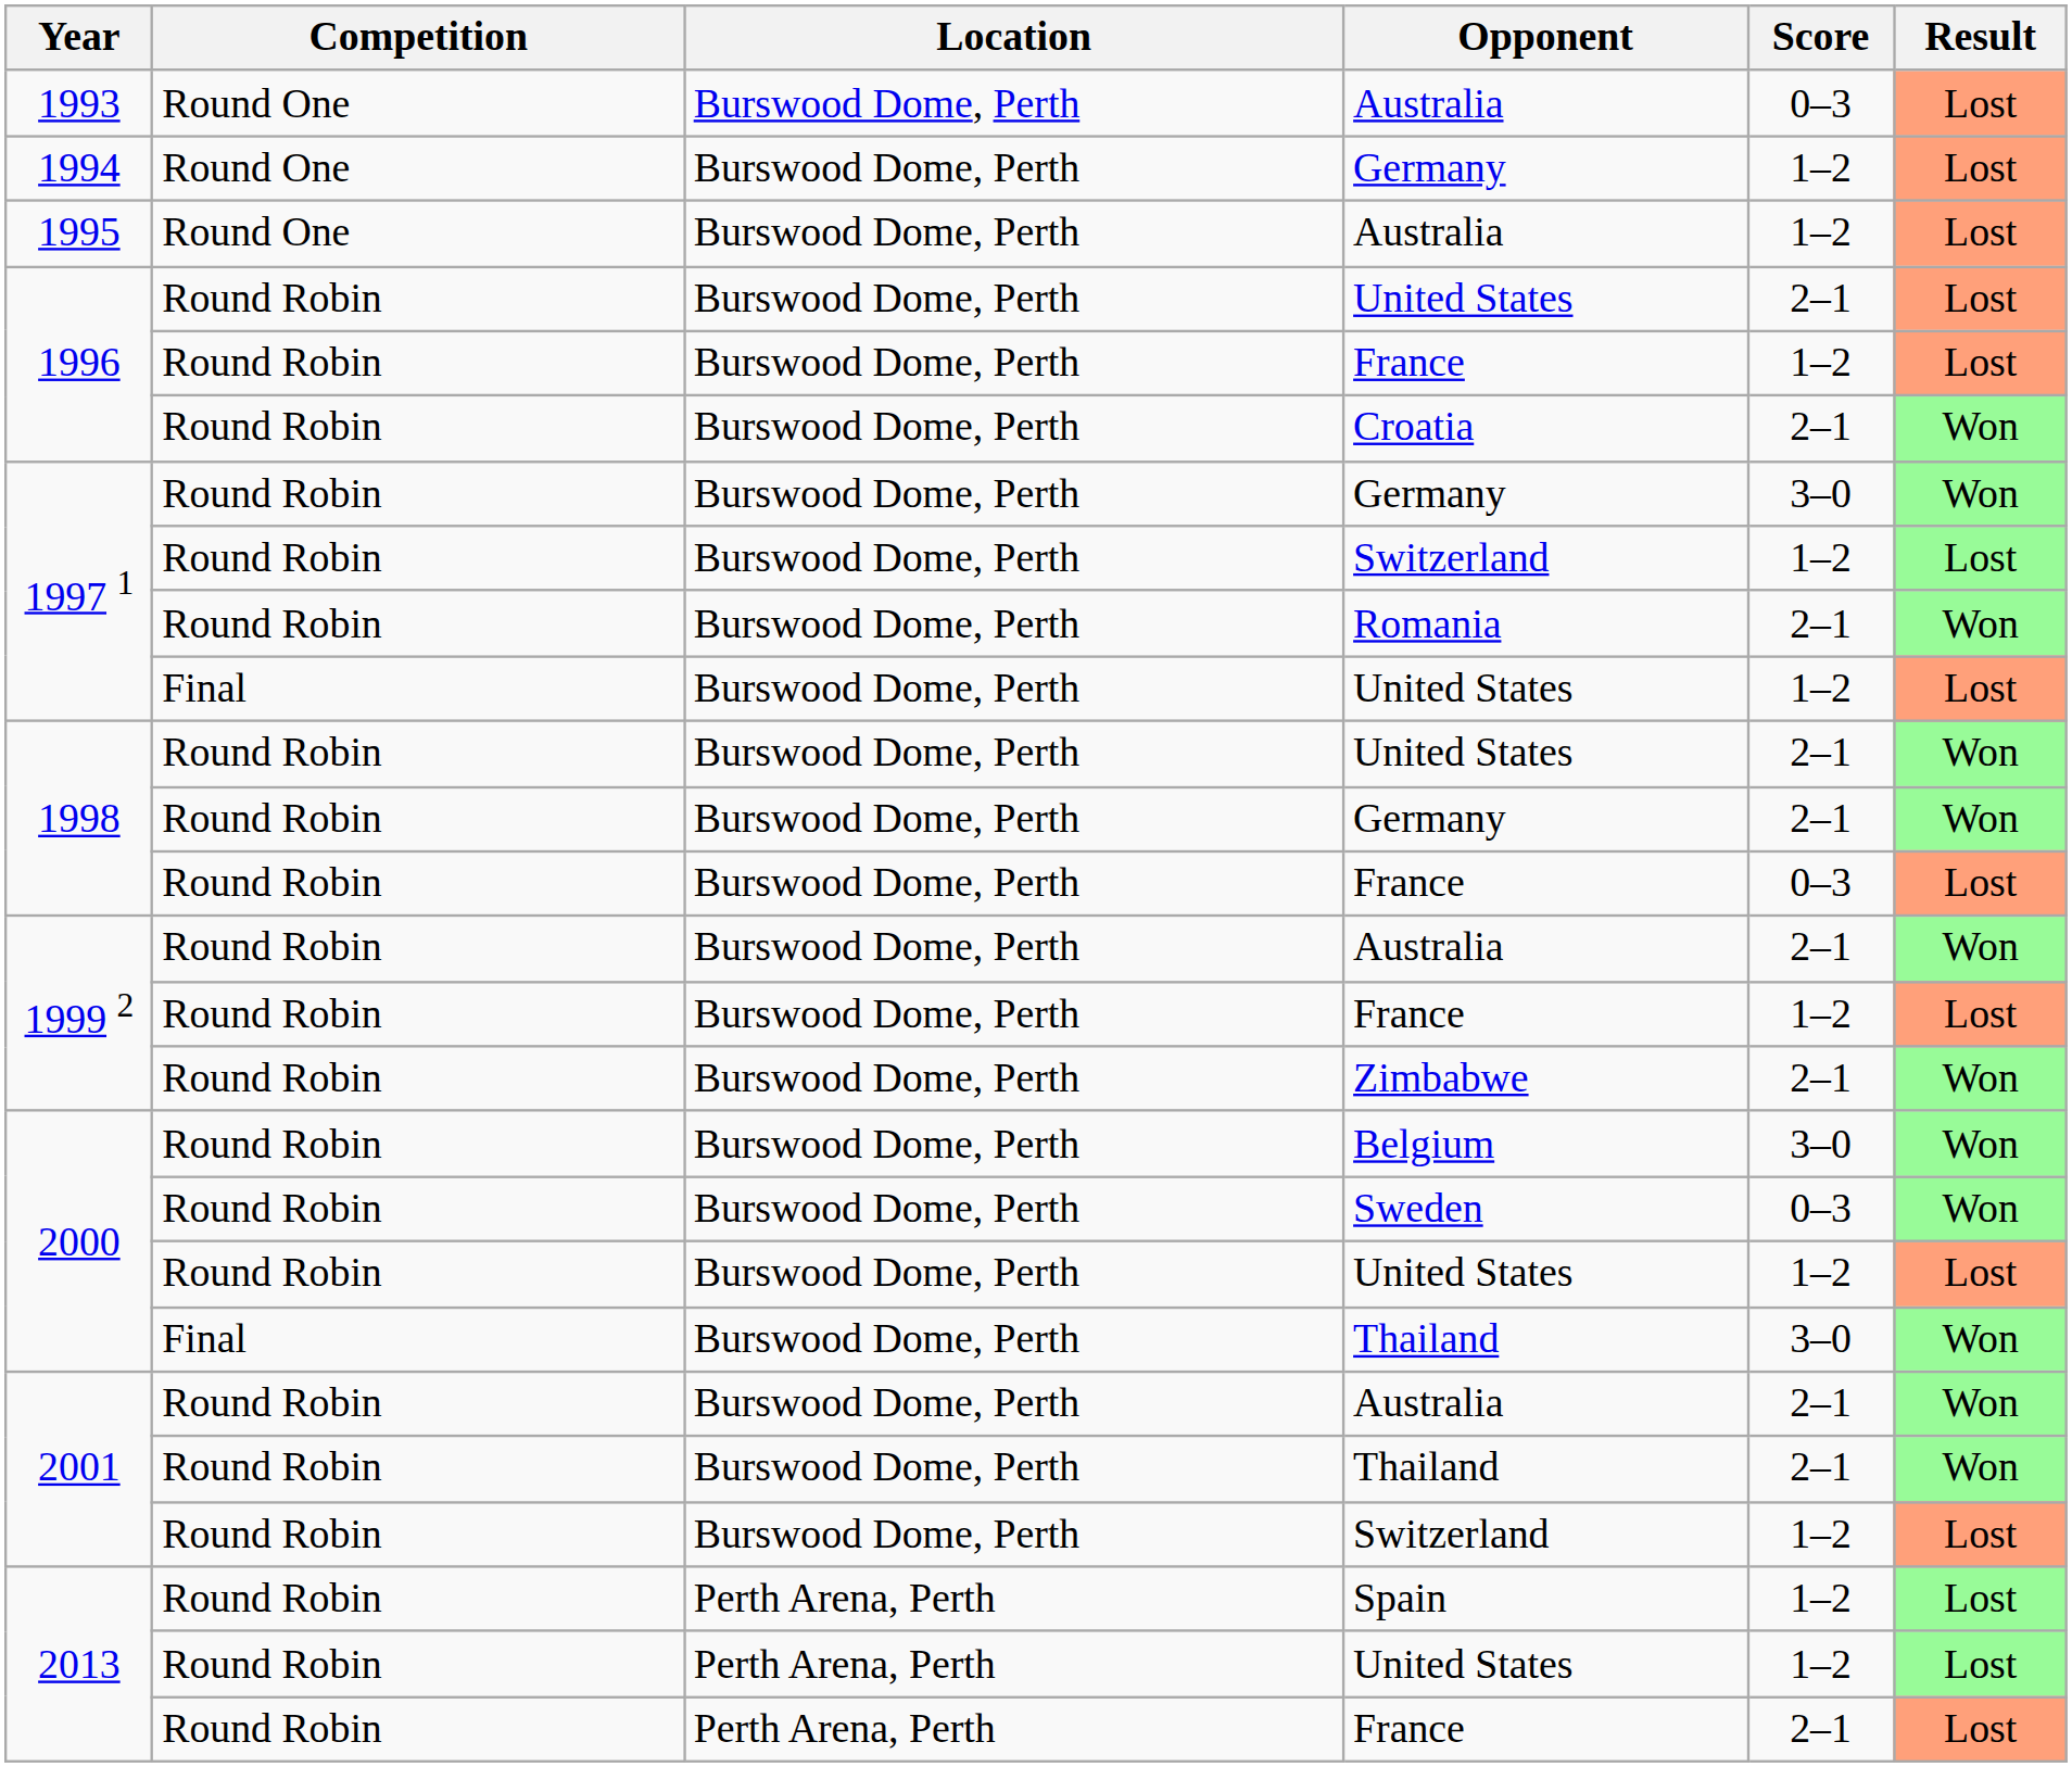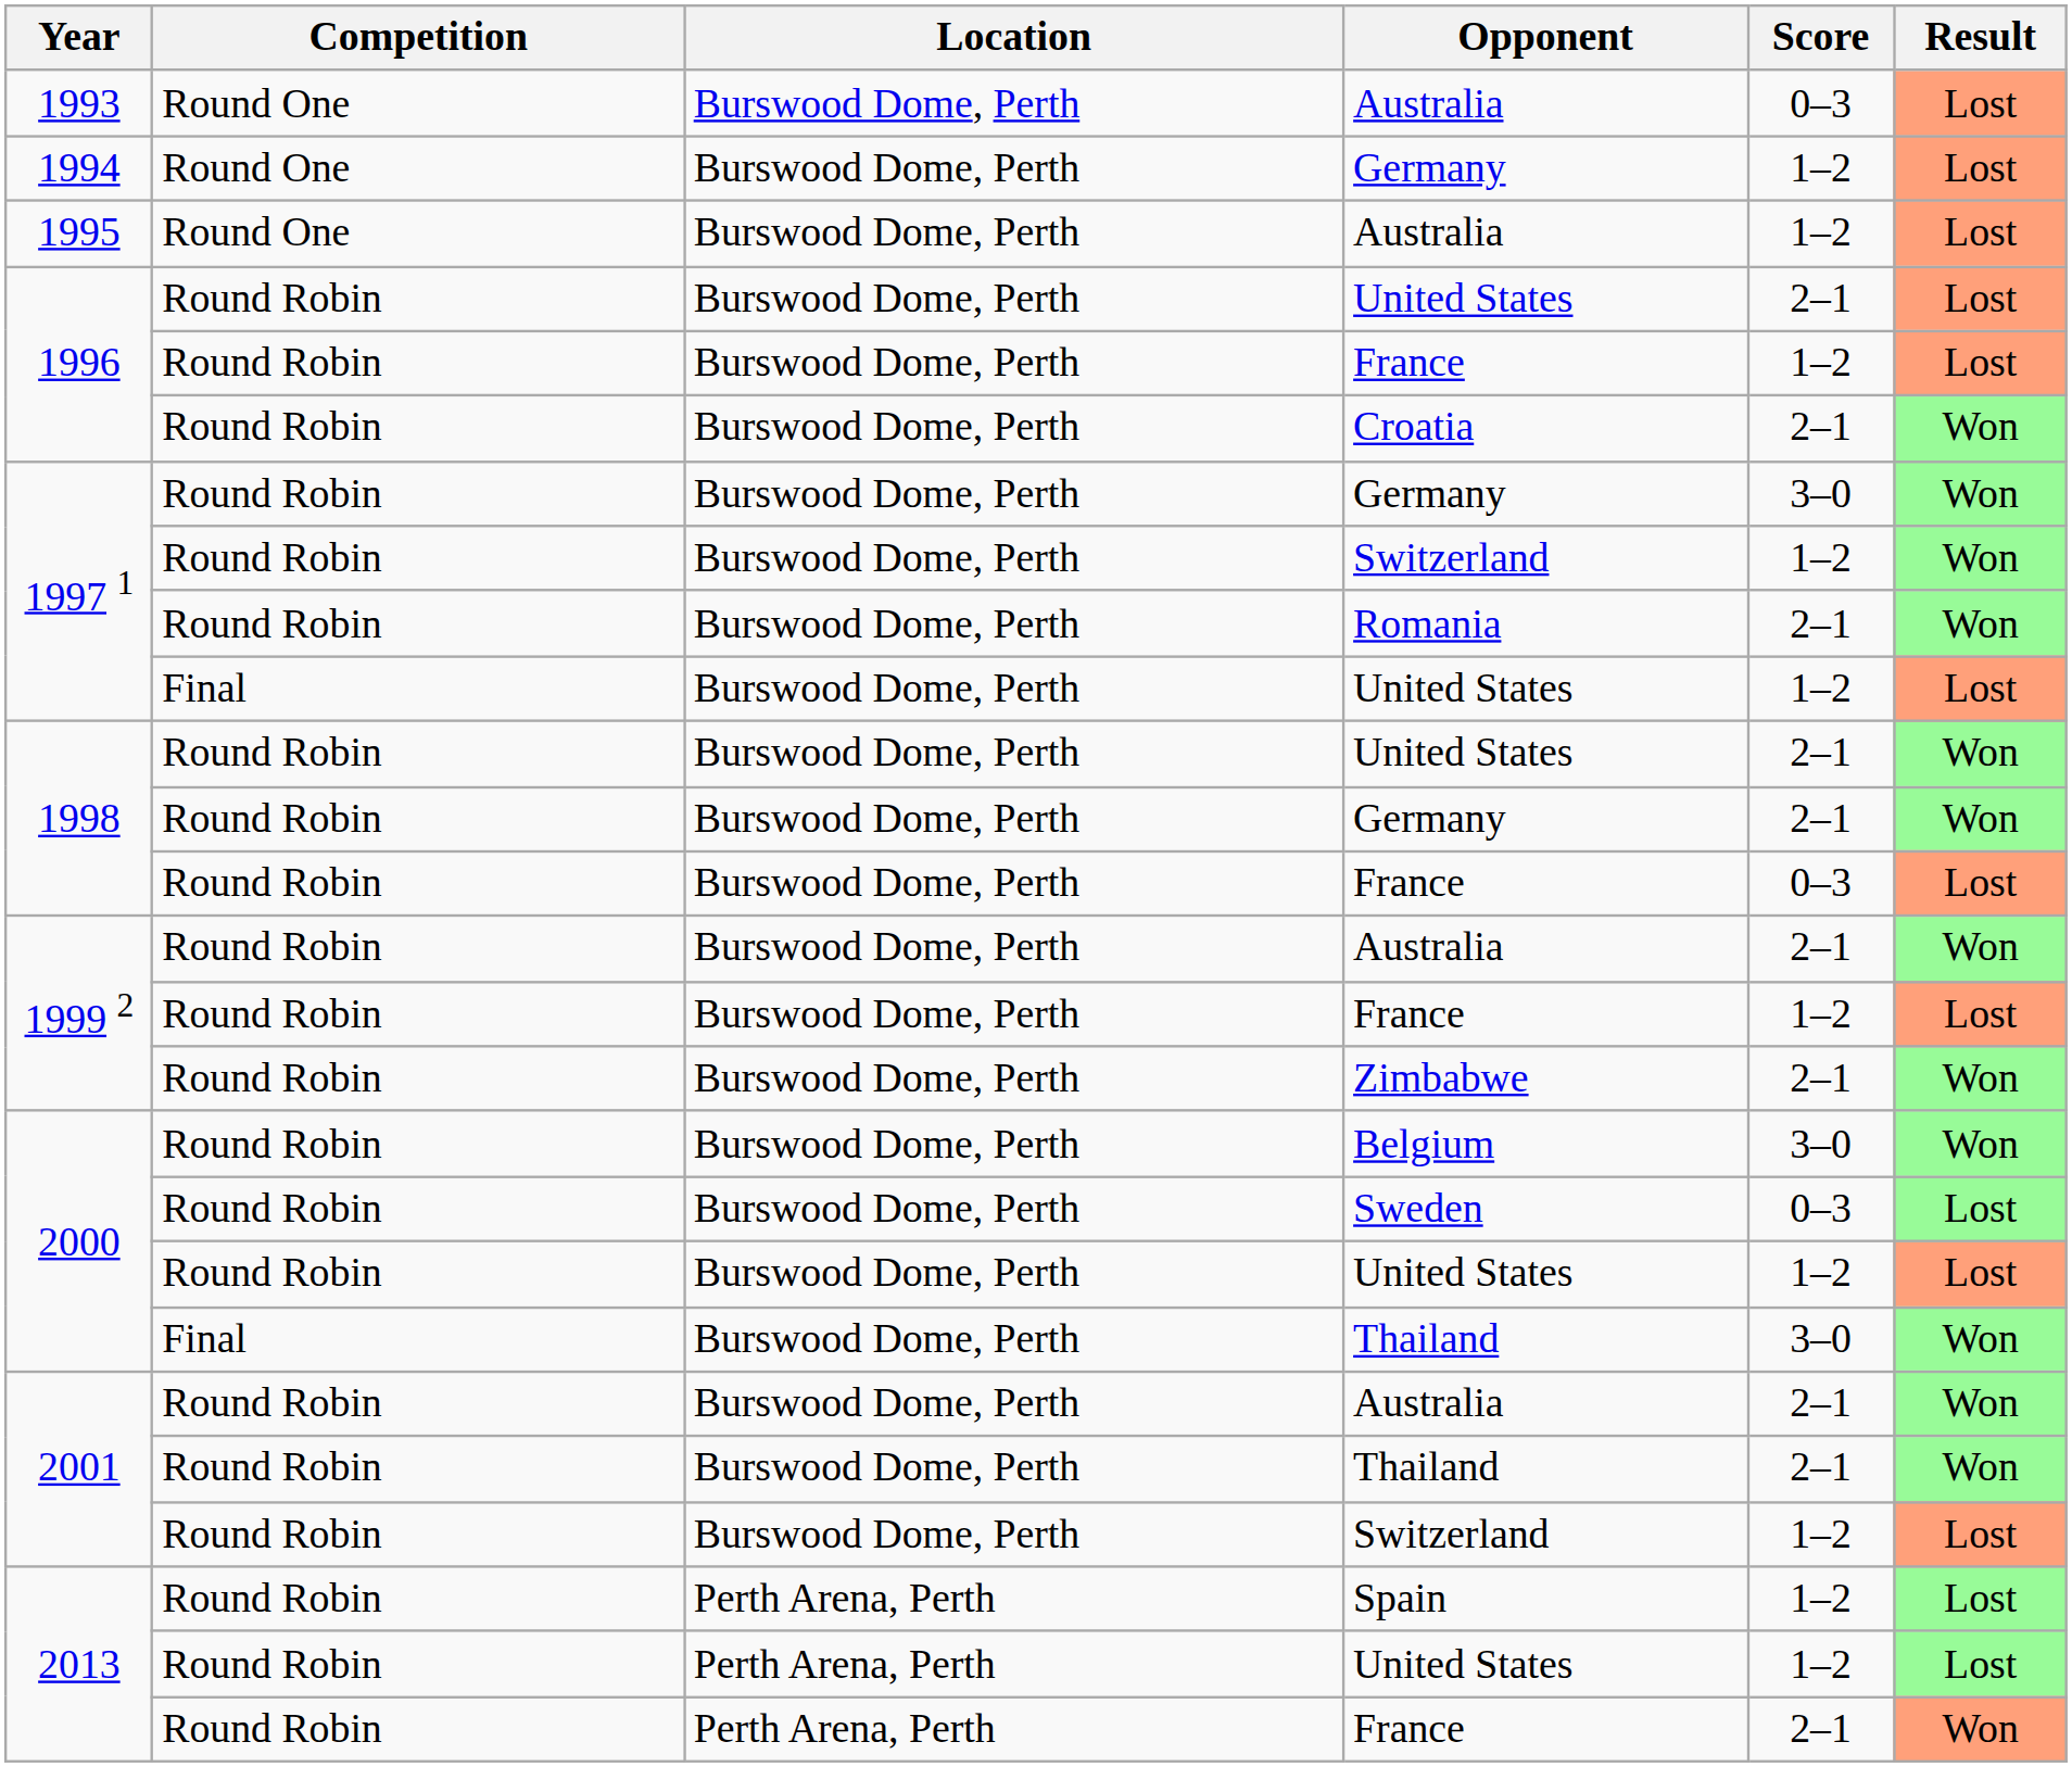 <table class="wikitable">
 <tr>
 <th width="50">Year</th>
 <th width="200">Competition</th>
 <th width="250">Location</th>
 <th width="150">Opponent</th>
 <th width="50">Score</th>
 <th width="60">Result</th>
 </tr>
 <tr>
 <td align="center" rowspan="1"><a href='#'>1993</a></td>
 <td>Round One</td>
 <td><a href='#'>Burswood Dome</a>, <a href='#'>Perth</a></td>
 <td><a href='#'>Australia</a></td>
 <td align="center">0–3</td>
 <td align="center" bgcolor="#FFA07A">Lost</td>
 </tr>
 <tr>
 <td align="center" rowspan="1"><a href='#'>1994</a></td>
 <td>Round One</td>
 <td>Burswood Dome, Perth</td>
 <td><a href='#'>Germany</a></td>
 <td align="center">1–2</td>
 <td align="center" bgcolor="#FFA07A">Lost</td>
 </tr>
 <tr>
 <td align="center" rowspan="1"><a href='#'>1995</a></td>
 <td>Round One</td>
 <td>Burswood Dome, Perth</td>
 <td>Australia</td>
 <td align="center">1–2</td>
 <td align="center" bgcolor="#FFA07A">Lost</td>
 </tr>
 <tr>
 <td align="center" rowspan="3"><a href='#'>1996</a></td>
 <td>Round Robin</td>
 <td>Burswood Dome, Perth</td>
 <td><a href='#'>United States</a></td>
 <td align="center">2–1</td>
 <td align="center" bgcolor="#FFA07A">Lost</td>
 </tr>
 <tr>
 <td>Round Robin</td>
 <td>Burswood Dome, Perth</td>
 <td><a href='#'>France</a></td>
 <td align="center">1–2</td>
 <td align="center" bgcolor="#FFA07A">Lost</td>
 </tr>
 <tr>
 <td>Round Robin</td>
 <td>Burswood Dome, Perth</td>
 <td><a href='#'>Croatia</a></td>
 <td align="center">2–1</td>
 <td align="center" bgcolor="#98FB98">Won</td>
 </tr>
 <tr>
 <td align="center" rowspan="4"><a href='#'>1997</a> <sup>1</sup></td>
 <td>Round Robin</td>
 <td>Burswood Dome, Perth</td>
 <td>Germany</td>
 <td align="center">3–0</td>
 <td align="center" bgcolor="#98FB98">Won</td>
 </tr>
 <tr>
 <td>Round Robin</td>
 <td>Burswood Dome, Perth</td>
 <td><a href='#'>Switzerland</a></td>
 <td align="center">1–2</td>
-<td align="center" bgcolor="#98FB98">Lost</td>
+<td align="center" bgcolor="#98FB98">Won</td>
 </tr>
 <tr>
 <td>Round Robin</td>
 <td>Burswood Dome, Perth</td>
 <td><a href='#'>Romania</a></td>
 <td align="center">2–1</td>
 <td align="center" bgcolor="#98FB98">Won</td>
 </tr>
 <tr>
 <td>Final</td>
 <td>Burswood Dome, Perth</td>
 <td>United States</td>
 <td align="center">1–2</td>
 <td align="center" bgcolor="#FFA07A">Lost</td>
 </tr>
 <tr>
 <td align="center" rowspan="3"><a href='#'>1998</a></td>
 <td>Round Robin</td>
 <td>Burswood Dome, Perth</td>
 <td>United States</td>
 <td align="center">2–1</td>
 <td align="center" bgcolor="#98FB98">Won</td>
 </tr>
 <tr>
 <td>Round Robin</td>
 <td>Burswood Dome, Perth</td>
 <td>Germany</td>
 <td align="center">2–1</td>
 <td align="center" bgcolor="#98FB98">Won</td>
 </tr>
 <tr>
 <td>Round Robin</td>
 <td>Burswood Dome, Perth</td>
 <td>France</td>
 <td align="center">0–3</td>
 <td align="center" bgcolor="#FFA07A">Lost</td>
 </tr>
 <tr>
 <td align="center" rowspan="3"><a href='#'>1999</a> <sup>2</sup></td>
 <td>Round Robin</td>
 <td>Burswood Dome, Perth</td>
 <td>Australia</td>
 <td align="center">2–1</td>
 <td align="center" bgcolor="#98FB98">Won</td>
 </tr>
 <tr>
 <td>Round Robin</td>
 <td>Burswood Dome, Perth</td>
 <td>France</td>
 <td align="center">1–2</td>
 <td align="center" bgcolor="#FFA07A">Lost</td>
 </tr>
 <tr>
 <td>Round Robin</td>
 <td>Burswood Dome, Perth</td>
 <td><a href='#'>Zimbabwe</a></td>
 <td align="center">2–1</td>
 <td align="center" bgcolor="#98FB98">Won</td>
 </tr>
 <tr>
 <td align="center" rowspan="4"><a href='#'>2000</a></td>
 <td>Round Robin</td>
 <td>Burswood Dome, Perth</td>
 <td><a href='#'>Belgium</a></td>
 <td align="center">3–0</td>
 <td align="center" bgcolor="#98FB98">Won</td>
 </tr>
 <tr>
 <td>Round Robin</td>
 <td>Burswood Dome, Perth</td>
 <td><a href='#'>Sweden</a></td>
 <td align="center">0–3</td>
-<td align="center" bgcolor="#98FB98">Won</td>
+<td align="center" bgcolor="#98FB98">Lost</td>
 </tr>
 <tr>
 <td>Round Robin</td>
 <td>Burswood Dome, Perth</td>
 <td>United States</td>
 <td align="center">1–2</td>
 <td align="center" bgcolor="#FFA07A">Lost</td>
 </tr>
 <tr>
 <td>Final</td>
 <td>Burswood Dome, Perth</td>
 <td><a href='#'>Thailand</a></td>
 <td align="center">3–0</td>
 <td align="center" bgcolor="#98FB98">Won</td>
 </tr>
 <tr>
 <td align="center" rowspan="3"><a href='#'>2001</a></td>
 <td>Round Robin</td>
 <td>Burswood Dome, Perth</td>
 <td>Australia</td>
 <td align="center">2–1</td>
 <td align="center" bgcolor="#98FB98">Won</td>
 </tr>
 <tr>
 <td>Round Robin</td>
 <td>Burswood Dome, Perth</td>
 <td>Thailand</td>
 <td align="center">2–1</td>
 <td align="center" bgcolor="#98FB98">Won</td>
 </tr>
 <tr>
 <td>Round Robin</td>
 <td>Burswood Dome, Perth</td>
 <td>Switzerland</td>
 <td align="center">1–2</td>
 <td align="center" bgcolor="#FFA07A">Lost</td>
 </tr>
 <tr>
 <td align="center" rowspan="3"><a href='#'>2013</a></td>
 <td>Round Robin</td>
 <td>Perth Arena, Perth</td>
 <td>Spain</td>
 <td align="center">1–2</td>
 <td align="center" bgcolor="#98FB98">Lost</td>
 </tr>
 <tr>
 <td>Round Robin</td>
 <td>Perth Arena, Perth</td>
 <td>United States</td>
 <td align="center">1–2</td>
 <td align="center" bgcolor="#98FB98">Lost</td>
 </tr>
 <tr>
 <td>Round Robin</td>
 <td>Perth Arena, Perth</td>
 <td>France</td>
 <td align="center">2–1</td>
-<td align="center" bgcolor="#FFA07A">Lost</td>
+<td align="center" bgcolor="#FFA07A">Won</td>
 </tr>
 </table>
